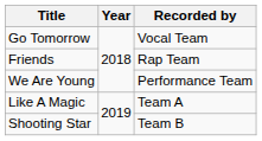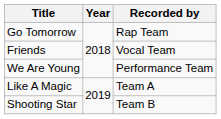 <table class="wikitable">
 <tr>
 <th>Title</th>
 <th>Year</th>
 <th>Recorded by</th>
 </tr>
 <tr>
 <td>Go Tomorrow</td>
 <td rowspan="3">2018</td>
-<td>Vocal Team</td>
+<td>Rap Team</td>
 </tr>
 <tr>
 <td>Friends</td>
-<td>Rap Team</td>
+<td>Vocal Team</td>
 </tr>
 <tr>
 <td>We Are Young</td>
 <td>Performance Team</td>
 </tr>
 <tr>
 <td>Like A Magic</td>
 <td rowspan="2">2019</td>
 <td>Team A</td>
 </tr>
 <tr>
 <td>Shooting Star</td>
 <td>Team B</td>
 </tr>
 </table>
